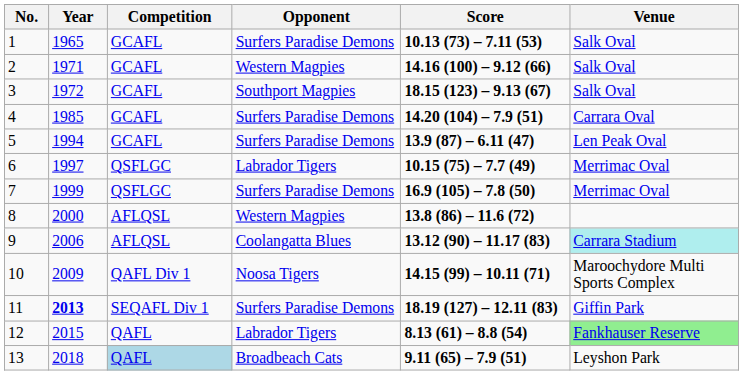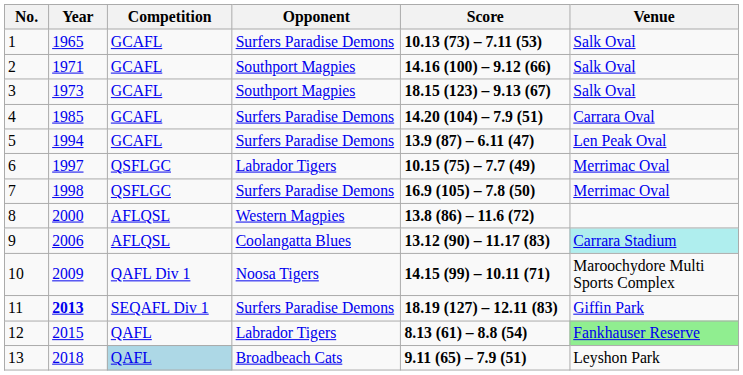 <table class="wikitable sortable" width=750px>
 <tr>
 <th width=6%>No.</th>
 <th width=8%>Year</th>
 <th width=17%>Competition</th>
 <th width=23%>Opponent</th>
 <th width=23%>Score</th>
 <th width=23%>Venue</th>
 </tr>
 <tr>
 <td>1</td>
 <td><a href='#'>1965</a></td>
 <td><a href='#'>GCAFL</a></td>
 <td><a href='#'>Surfers Paradise Demons</a></td>
 <td><strong>10.13 (73) – 7.11 (53)</strong></td>
 <td><a href='#'>Salk Oval</a></td>
 </tr>
 <tr>
 <td>2</td>
 <td><a href='#'>1971</a></td>
 <td><a href='#'>GCAFL</a></td>
-<td><a href='#'>Western Magpies</a></td>
+<td><a href='#'>Southport Magpies</a></td>
 <td><strong>14.16 (100) – 9.12 (66)</strong></td>
 <td><a href='#'>Salk Oval</a></td>
 </tr>
 <tr>
 <td>3</td>
-<td><a href='#'>1972</a></td>
+<td><a href='#'>1973</a></td>
 <td><a href='#'>GCAFL</a></td>
 <td><a href='#'>Southport Magpies</a></td>
 <td><strong>18.15 (123) – 9.13 (67)</strong></td>
 <td><a href='#'>Salk Oval</a></td>
 </tr>
 <tr>
 <td>4</td>
 <td><a href='#'>1985</a></td>
 <td><a href='#'>GCAFL</a></td>
 <td><a href='#'>Surfers Paradise Demons</a></td>
 <td><strong>14.20 (104) – 7.9 (51)</strong></td>
 <td><a href='#'>Carrara Oval</a></td>
 </tr>
 <tr>
 <td>5</td>
 <td><a href='#'>1994</a></td>
 <td><a href='#'>GCAFL</a></td>
 <td><a href='#'>Surfers Paradise Demons</a></td>
 <td><strong>13.9 (87) – 6.11 (47)</strong></td>
 <td><a href='#'>Len Peak Oval</a></td>
 </tr>
 <tr>
 <td>6</td>
 <td><a href='#'>1997</a></td>
 <td><a href='#'>QSFLGC</a></td>
 <td><a href='#'>Labrador Tigers</a></td>
 <td><strong>10.15 (75) – 7.7 (49)</strong></td>
 <td><a href='#'>Merrimac Oval</a></td>
 </tr>
 <tr>
 <td>7</td>
-<td><a href='#'>1999</a></td>
+<td><a href='#'>1998</a></td>
 <td><a href='#'>QSFLGC</a></td>
 <td><a href='#'>Surfers Paradise Demons</a></td>
 <td><strong>16.9 (105) – 7.8 (50)</strong></td>
 <td><a href='#'>Merrimac Oval</a></td>
 </tr>
 <tr>
 <td>8</td>
 <td><a href='#'>2000</a></td>
 <td><a href='#'>AFLQSL</a></td>
 <td><a href='#'>Western Magpies</a></td>
 <td><strong>13.8 (86) – 11.6 (72)</strong></td>
 <td></td>
 </tr>
 <tr>
 <td>9</td>
 <td><a href='#'>2006</a></td>
 <td><a href='#'>AFLQSL</a></td>
 <td><a href='#'>Coolangatta Blues</a></td>
 <td><strong>13.12 (90) – 11.17 (83)</strong></td>
 <td style="background: paleturquoise;"><a href='#'>Carrara Stadium</a></td>
 </tr>
 <tr>
 <td>10</td>
 <td><a href='#'>2009</a></td>
 <td><a href='#'>QAFL Div 1</a></td>
 <td><a href='#'>Noosa Tigers</a></td>
 <td><strong>14.15 (99) – 10.11 (71)</strong></td>
 <td>Maroochydore Multi Sports Complex</td>
 </tr>
 <tr>
 <td>11</td>
 <td><strong><a href='#'>2013</a></strong></td>
 <td><a href='#'>SEQAFL Div 1</a></td>
 <td><a href='#'>Surfers Paradise Demons</a></td>
 <td><strong>18.19 (127) – 12.11 (83)</strong></td>
 <td><a href='#'>Giffin Park</a></td>
 </tr>
 <tr>
 <td>12</td>
 <td><a href='#'>2015</a></td>
 <td><a href='#'>QAFL</a></td>
 <td><a href='#'>Labrador Tigers</a></td>
 <td><strong>8.13 (61) – 8.8 (54)</strong></td>
 <td style="background: lightgreen;"><a href='#'>Fankhauser Reserve</a></td>
 </tr>
 <tr>
 <td>13</td>
 <td><a href='#'>2018</a></td>
 <td style="background: lightblue;"><a href='#'>QAFL</a></td>
 <td><a href='#'>Broadbeach Cats</a></td>
 <td><strong>9.11 (65) – 7.9 (51)</strong></td>
 <td>Leyshon Park</td>
 </tr>
 </table>
